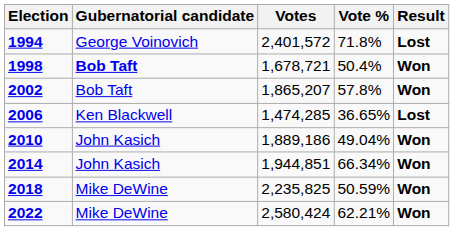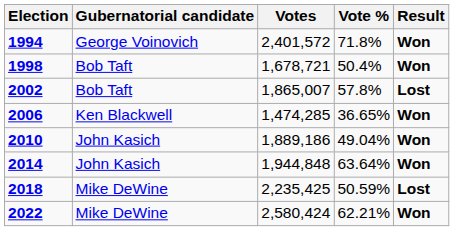 <table class="wikitable">
 <tr>
 <th>Election</th>
 <th>Gubernatorial candidate</th>
 <th>Votes</th>
 <th>Vote %</th>
 <th>Result</th>
 </tr>
 <tr>
 <td><strong><a href='#'>1994</a></strong></td>
 <td><a href='#'>George Voinovich</a></td>
 <td>2,401,572</td>
 <td>71.8%</td>
-<td><strong>Lost</strong> </td>
+<td><strong>Won</strong> </td>
 </tr>
 <tr>
 <td><strong><a href='#'>1998</a></strong></td>
-<td><strong><a href='#'>Bob Taft</a></strong></td>
+<td><a href='#'>Bob Taft</a></td>
 <td>1,678,721</td>
 <td>50.4%</td>
 <td><strong>Won</strong> </td>
 </tr>
 <tr>
 <td><strong><a href='#'>2002</a></strong></td>
 <td><a href='#'>Bob Taft</a></td>
-<td>1,865,207</td>
+<td>1,865,007</td>
 <td>57.8%</td>
-<td><strong>Won</strong> </td>
+<td><strong>Lost</strong> </td>
 </tr>
 <tr>
 <td><strong><a href='#'>2006</a></strong></td>
 <td><a href='#'>Ken Blackwell</a></td>
 <td>1,474,285</td>
 <td>36.65%</td>
-<td><strong>Lost</strong> </td>
+<td><strong>Won</strong> </td>
 </tr>
 <tr>
 <td><strong><a href='#'>2010</a></strong></td>
 <td><a href='#'>John Kasich</a></td>
 <td>1,889,186</td>
 <td>49.04%</td>
 <td><strong>Won</strong> </td>
 </tr>
 <tr>
 <td><strong><a href='#'>2014</a></strong></td>
 <td><a href='#'>John Kasich</a></td>
-<td>1,944,851</td>
-<td>66.34%</td>
+<td>1,944,848</td>
+<td>63.64%</td>
 <td><strong>Won</strong> </td>
 </tr>
 <tr>
 <td><strong><a href='#'>2018</a></strong></td>
 <td><a href='#'>Mike DeWine</a></td>
-<td>2,235,825</td>
+<td>2,235,425</td>
 <td>50.59%</td>
-<td><strong>Won</strong> </td>
+<td><strong>Lost</strong> </td>
 </tr>
 <tr>
 <td><strong><a href='#'>2022</a></strong></td>
 <td><a href='#'>Mike DeWine</a></td>
 <td>2,580,424</td>
 <td>62.21%</td>
 <td><strong>Won</strong> </td>
 </tr>
 </table>
